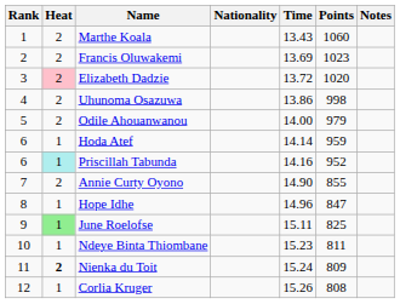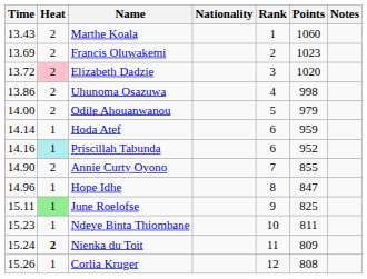 <table class="wikitable sortable" style="text-align:center">
 <tr>
-<th>Rank</th>
+<th>Time</th>
 <th>Heat</th>
 <th>Name</th>
 <th>Nationality</th>
-<th>Time</th>
+<th>Rank</th>
 <th>Points</th>
 <th>Notes</th>
 </tr>
 <tr>
-<td>1</td>
+<td>13.43</td>
 <td>2</td>
 <td align="left"><a href='#'>Marthe Koala</a></td>
 <td align=left></td>
-<td>13.43</td>
+<td>1</td>
 <td>1060</td>
 <td></td>
 </tr>
 <tr>
-<td>2</td>
+<td>13.69</td>
 <td>2</td>
 <td align="left"><a href='#'>Francis Oluwakemi</a></td>
 <td align=left></td>
-<td>13.69</td>
+<td>2</td>
 <td>1023</td>
 <td></td>
 </tr>
 <tr>
-<td>3</td>
+<td>13.72</td>
 <td style="background: pink;">2</td>
 <td align="left"><a href='#'>Elizabeth Dadzie</a></td>
 <td align=left></td>
-<td>13.72</td>
+<td>3</td>
 <td>1020</td>
 <td></td>
 </tr>
 <tr>
-<td>4</td>
+<td>13.86</td>
 <td>2</td>
 <td align="left"><a href='#'>Uhunoma Osazuwa</a></td>
 <td align=left></td>
-<td>13.86</td>
+<td>4</td>
 <td>998</td>
 <td></td>
 </tr>
 <tr>
-<td>5</td>
+<td>14.00</td>
 <td>2</td>
 <td align="left"><a href='#'>Odile Ahouanwanou</a></td>
 <td align=left></td>
-<td>14.00</td>
+<td>5</td>
 <td>979</td>
 <td></td>
 </tr>
 <tr>
-<td>6</td>
+<td>14.14</td>
 <td>1</td>
 <td align="left"><a href='#'>Hoda Atef</a></td>
 <td align=left></td>
-<td>14.14</td>
+<td>6</td>
 <td>959</td>
 <td></td>
 </tr>
 <tr>
-<td>6</td>
+<td>14.16</td>
 <td style="background: paleturquoise;">1</td>
 <td align="left"><a href='#'>Priscillah Tabunda</a></td>
 <td align=left></td>
-<td>14.16</td>
+<td>6</td>
 <td>952</td>
 <td></td>
 </tr>
 <tr>
-<td>7</td>
+<td>14.90</td>
 <td>2</td>
 <td align="left"><a href='#'>Annie Curty Oyono</a></td>
 <td align=left></td>
-<td>14.90</td>
+<td>7</td>
 <td>855</td>
 <td></td>
 </tr>
 <tr>
-<td>8</td>
+<td>14.96</td>
 <td>1</td>
 <td align="left"><a href='#'>Hope Idhe</a></td>
 <td align=left></td>
-<td>14.96</td>
+<td>8</td>
 <td>847</td>
 <td></td>
 </tr>
 <tr>
-<td>9</td>
+<td>15.11</td>
 <td style="background: lightgreen;">1</td>
 <td align="left"><a href='#'>June Roelofse</a></td>
 <td align=left></td>
-<td>15.11</td>
+<td>9</td>
 <td>825</td>
 <td></td>
 </tr>
 <tr>
-<td>10</td>
+<td>15.23</td>
 <td>1</td>
 <td align="left"><a href='#'>Ndeye Binta Thiombane</a></td>
 <td align=left></td>
-<td>15.23</td>
+<td>10</td>
 <td>811</td>
 <td></td>
 </tr>
 <tr>
-<td>11</td>
+<td>15.24</td>
 <td><strong>2</strong></td>
 <td align="left"><a href='#'>Nienka du Toit</a></td>
 <td align=left></td>
-<td>15.24</td>
+<td>11</td>
 <td>809</td>
 <td></td>
 </tr>
 <tr>
-<td>12</td>
+<td>15.26</td>
 <td>1</td>
 <td align="left"><a href='#'>Corlia Kruger</a></td>
 <td align=left></td>
-<td>15.26</td>
+<td>12</td>
 <td>808</td>
 <td></td>
 </tr>
 </table>
